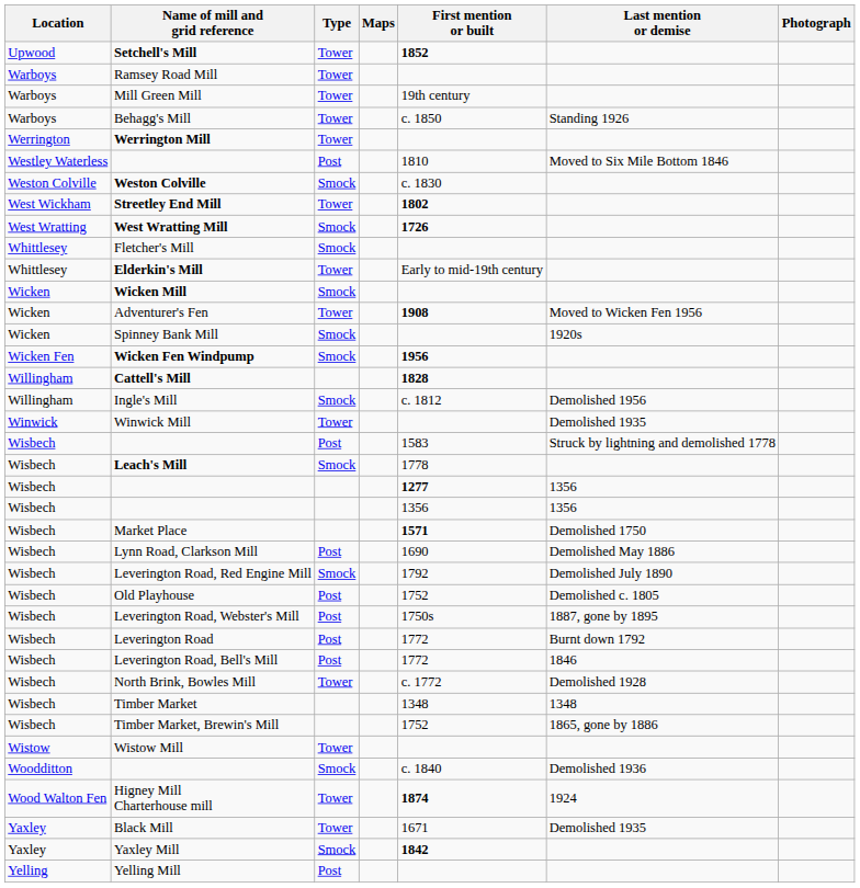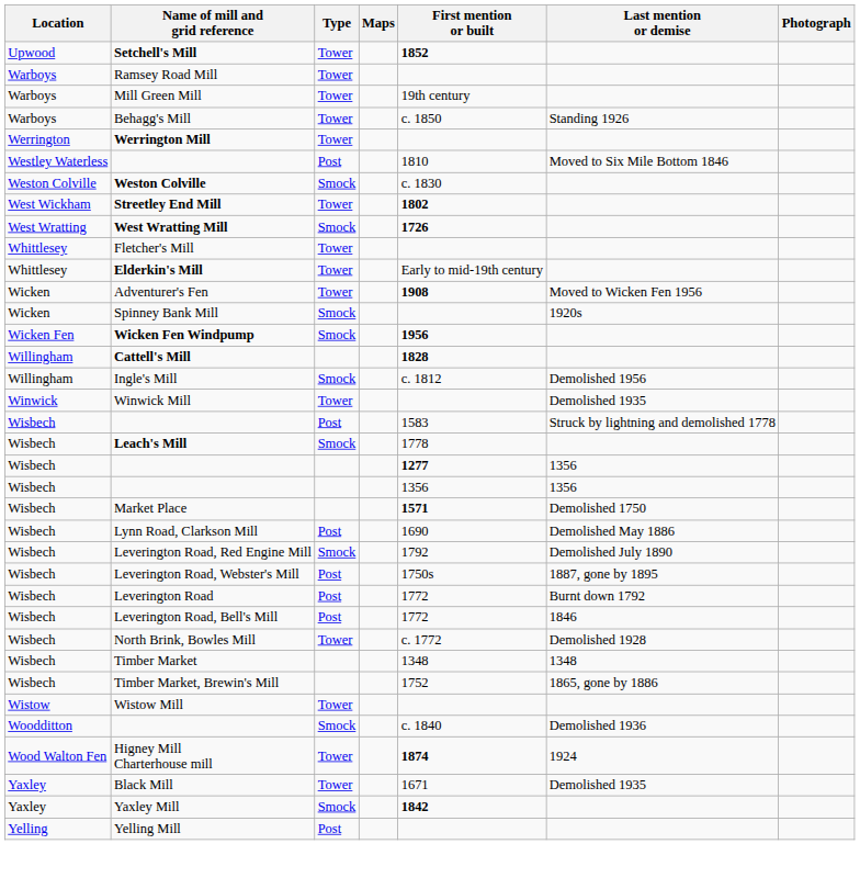 <table class="wikitable">
 <tr>
 <th>Location</th>
 <th>Name of mill and<br>grid reference</th>
 <th>Type</th>
 <th>Maps</th>
 <th>First mention<br>or built</th>
 <th>Last mention<br> or demise</th>
 <th>Photograph</th>
 </tr>
 <tr>
 <td><a href='#'>Upwood</a></td>
 <td><strong>Setchell's Mill</strong><br></td>
 <td><a href='#'>Tower</a></td>
 <td></td>
 <td><strong>1852</strong></td>
 <td></td>
 <td></td>
 </tr>
 <tr>
 <td><a href='#'>Warboys</a></td>
 <td>Ramsey Road Mill<br></td>
 <td><a href='#'>Tower</a></td>
 <td></td>
 <td></td>
 <td></td>
 <td></td>
 </tr>
 <tr>
 <td>Warboys</td>
 <td>Mill Green Mill<br></td>
 <td><a href='#'>Tower</a></td>
 <td></td>
 <td>19th century</td>
 <td></td>
 <td></td>
 </tr>
 <tr>
 <td>Warboys</td>
 <td>Behagg's Mill<br></td>
 <td><a href='#'>Tower</a></td>
 <td></td>
 <td>c. 1850</td>
 <td>Standing 1926</td>
 <td></td>
 </tr>
 <tr>
 <td><a href='#'>Werrington</a></td>
 <td><strong>Werrington Mill</strong><br></td>
 <td><a href='#'>Tower</a></td>
 <td></td>
 <td></td>
 <td></td>
 <td></td>
 </tr>
 <tr>
 <td><a href='#'>Westley Waterless</a></td>
 <td></td>
 <td><a href='#'>Post</a></td>
 <td></td>
 <td>1810</td>
 <td>Moved to Six Mile Bottom 1846</td>
 <td></td>
 </tr>
 <tr>
 <td><a href='#'>Weston Colville</a></td>
 <td><strong>Weston Colville</strong><br></td>
 <td><a href='#'>Smock</a></td>
 <td></td>
 <td>c. 1830</td>
 <td></td>
 <td></td>
 </tr>
 <tr>
 <td><a href='#'>West Wickham</a></td>
 <td><strong>Streetley End Mill</strong><br></td>
 <td><a href='#'>Tower</a></td>
 <td></td>
 <td><strong>1802</strong></td>
 <td></td>
 <td></td>
 </tr>
 <tr>
 <td><a href='#'>West Wratting</a></td>
 <td><strong>West Wratting Mill</strong><br></td>
 <td><a href='#'>Smock</a></td>
 <td></td>
 <td><strong>1726</strong></td>
 <td></td>
 <td></td>
 </tr>
 <tr>
 <td><a href='#'>Whittlesey</a></td>
 <td>Fletcher's Mill<br></td>
-<td><a href='#'>Smock</a></td>
+<td><a href='#'>Tower</a></td>
 <td></td>
 <td></td>
 <td></td>
 <td></td>
 </tr>
 <tr>
 <td>Whittlesey</td>
 <td><strong>Elderkin's Mill</strong><br></td>
 <td><a href='#'>Tower</a></td>
 <td></td>
 <td>Early to mid-19th century</td>
-<td></td>
-<td></td>
-</tr>
-<tr>
-<td><a href='#'>Wicken</a></td>
-<td><strong>Wicken Mill</strong><br></td>
-<td><a href='#'>Smock</a></td>
-<td></td>
-<td></td>
 <td></td>
 <td></td>
 </tr>
 <tr>
 <td>Wicken</td>
 <td>Adventurer's Fen</td>
 <td><a href='#'>Tower</a></td>
 <td></td>
 <td><strong>1908</strong></td>
 <td>Moved to Wicken Fen 1956</td>
 <td></td>
 </tr>
 <tr>
 <td>Wicken</td>
 <td>Spinney Bank Mill<br></td>
 <td><a href='#'>Smock</a></td>
 <td></td>
 <td></td>
 <td>1920s</td>
 <td></td>
 </tr>
 <tr>
 <td><a href='#'>Wicken Fen</a></td>
 <td><strong>Wicken Fen Windpump</strong><br></td>
 <td><a href='#'>Smock</a></td>
 <td></td>
 <td><strong>1956</strong></td>
 <td></td>
 <td></td>
 </tr>
 <tr>
 <td><a href='#'>Willingham</a></td>
 <td><strong>Cattell's Mill</strong><br></td>
 <td></td>
 <td></td>
 <td><strong>1828</strong></td>
 <td></td>
 <td></td>
 </tr>
 <tr>
 <td>Willingham</td>
 <td>Ingle's Mill<br></td>
 <td><a href='#'>Smock</a></td>
 <td></td>
 <td>c. 1812</td>
 <td>Demolished 1956<br></td>
 <td></td>
 </tr>
 <tr>
 <td><a href='#'>Winwick</a></td>
 <td>Winwick Mill<br></td>
 <td><a href='#'>Tower</a></td>
 <td></td>
 <td></td>
 <td>Demolished 1935</td>
 <td></td>
 </tr>
 <tr>
 <td><a href='#'>Wisbech</a></td>
 <td></td>
 <td><a href='#'>Post</a></td>
 <td></td>
 <td>1583</td>
 <td>Struck by lightning and demolished 1778</td>
 <td></td>
 </tr>
 <tr>
 <td>Wisbech</td>
 <td><strong>Leach's Mill</strong><br></td>
 <td><a href='#'>Smock</a></td>
 <td></td>
 <td>1778</td>
 <td></td>
 <td></td>
 </tr>
 <tr>
 <td>Wisbech</td>
 <td></td>
 <td></td>
 <td></td>
 <td><strong>1277</strong></td>
 <td>1356</td>
 <td></td>
 </tr>
 <tr>
 <td>Wisbech</td>
 <td></td>
 <td></td>
 <td></td>
 <td>1356</td>
 <td>1356</td>
 <td></td>
 </tr>
 <tr>
 <td>Wisbech</td>
 <td>Market Place</td>
 <td></td>
 <td></td>
 <td><strong>1571</strong></td>
 <td>Demolished 1750</td>
 <td></td>
 </tr>
 <tr>
 <td>Wisbech</td>
 <td>Lynn Road, Clarkson Mill</td>
 <td><a href='#'>Post</a></td>
 <td></td>
 <td>1690</td>
 <td>Demolished May 1886</td>
 <td></td>
 </tr>
 <tr>
 <td>Wisbech</td>
 <td>Leverington Road, Red Engine Mill</td>
 <td><a href='#'>Smock</a></td>
 <td></td>
 <td>1792</td>
 <td>Demolished July 1890</td>
 <td></td>
 </tr>
 <tr>
 <td>Wisbech</td>
-<td>Old Playhouse</td>
-<td><a href='#'>Post</a></td>
-<td></td>
-<td>1752</td>
-<td>Demolished c. 1805</td>
-<td></td>
-</tr>
-<tr>
-<td>Wisbech</td>
 <td>Leverington Road, Webster's Mill</td>
 <td><a href='#'>Post</a></td>
 <td></td>
 <td>1750s</td>
 <td>1887, gone by 1895</td>
 <td></td>
 </tr>
 <tr>
 <td>Wisbech</td>
 <td>Leverington Road</td>
 <td><a href='#'>Post</a></td>
 <td></td>
 <td>1772</td>
 <td>Burnt down 1792</td>
 <td></td>
 </tr>
 <tr>
 <td>Wisbech</td>
 <td>Leverington Road, Bell's Mill</td>
 <td><a href='#'>Post</a></td>
 <td></td>
 <td>1772</td>
 <td>1846</td>
 <td></td>
 </tr>
 <tr>
 <td>Wisbech</td>
 <td>North Brink, Bowles Mill</td>
 <td><a href='#'>Tower</a></td>
 <td></td>
 <td>c. 1772</td>
 <td>Demolished 1928</td>
 <td></td>
 </tr>
 <tr>
 <td>Wisbech</td>
 <td>Timber Market</td>
 <td></td>
 <td></td>
 <td>1348</td>
 <td>1348</td>
 <td></td>
 </tr>
 <tr>
 <td>Wisbech</td>
 <td>Timber Market, Brewin's Mill</td>
 <td></td>
 <td></td>
 <td>1752</td>
 <td>1865, gone by 1886</td>
 <td></td>
 </tr>
 <tr>
 <td><a href='#'>Wistow</a></td>
 <td>Wistow Mill<br></td>
 <td><a href='#'>Tower</a></td>
 <td></td>
 <td></td>
 <td></td>
 <td></td>
 </tr>
 <tr>
 <td><a href='#'>Woodditton</a></td>
 <td></td>
 <td><a href='#'>Smock</a></td>
 <td></td>
 <td>c. 1840</td>
 <td>Demolished 1936<br></td>
 <td></td>
 </tr>
 <tr>
 <td><a href='#'>Wood Walton Fen</a></td>
 <td>Higney Mill<br>Charterhouse mill<br></td>
 <td><a href='#'>Tower</a></td>
 <td></td>
 <td><strong>1874</strong></td>
 <td>1924<br></td>
 <td></td>
 </tr>
 <tr>
 <td><a href='#'>Yaxley</a></td>
 <td>Black Mill<br></td>
 <td><a href='#'>Tower</a></td>
 <td></td>
 <td>1671</td>
 <td>Demolished 1935</td>
 <td></td>
 </tr>
 <tr>
 <td>Yaxley</td>
 <td>Yaxley Mill<br></td>
 <td><a href='#'>Smock</a></td>
 <td></td>
 <td><strong>1842</strong></td>
 <td></td>
 <td></td>
 </tr>
 <tr>
 <td><a href='#'>Yelling</a></td>
 <td>Yelling Mill<br></td>
 <td><a href='#'>Post</a></td>
 <td></td>
 <td></td>
 <td></td>
 <td></td>
 </tr>
 </table>
